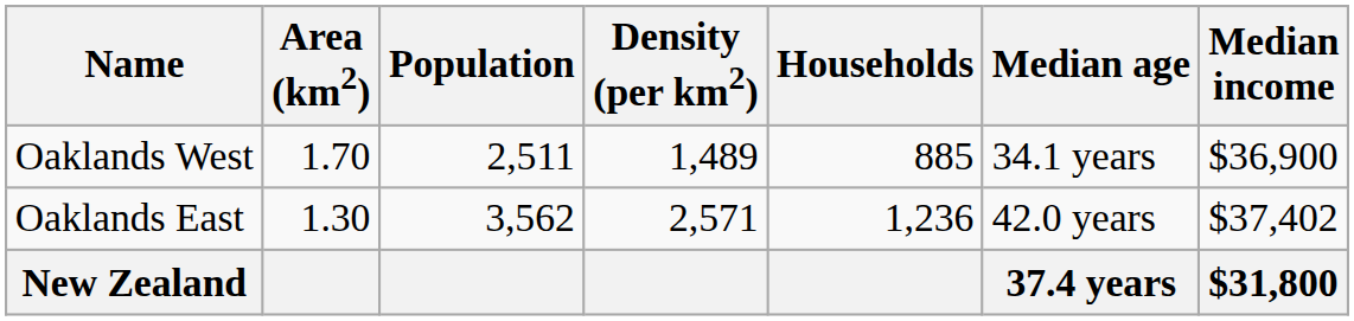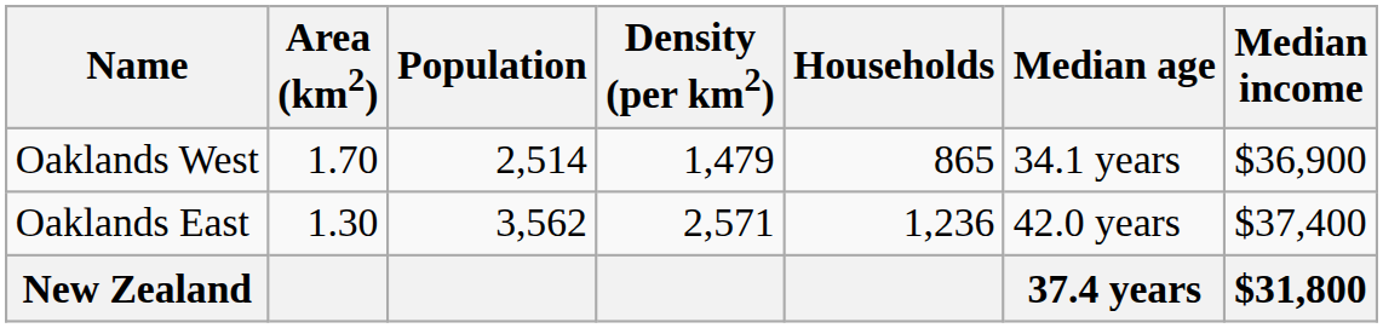 <table class="wikitable">
 <tr>
 <th>Name</th>
 <th>Area<br>(km<sup>2</sup>)</th>
 <th>Population</th>
 <th>Density<br>(per km<sup>2</sup>)</th>
 <th>Households</th>
 <th>Median age</th>
 <th>Median<br>income</th>
 </tr>
 <tr>
 <td>Oaklands West</td>
 <td style="text-align:right;">1.70</td>
-<td style="text-align:right;">2,511</td>
-<td style="text-align:right;">1,489</td>
-<td style="text-align:right;">885</td>
+<td style="text-align:right;">2,514</td>
+<td style="text-align:right;">1,479</td>
+<td style="text-align:right;">865</td>
 <td>34.1 years</td>
 <td>$36,900</td>
 </tr>
 <tr>
 <td>Oaklands East</td>
 <td style="text-align:right;">1.30</td>
 <td style="text-align:right;">3,562</td>
 <td style="text-align:right;">2,571</td>
 <td style="text-align:right;">1,236</td>
 <td>42.0 years</td>
-<td>$37,402</td>
+<td>$37,400</td>
 </tr>
 <tr>
 <th>New Zealand</th>
 <th></th>
 <th></th>
 <th></th>
 <th></th>
 <th>37.4 years</th>
 <th style="text-align:left;">$31,800</th>
 </tr>
 </table>
